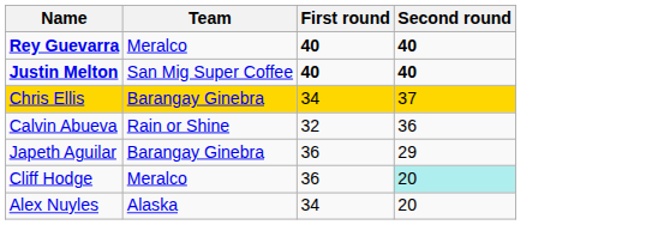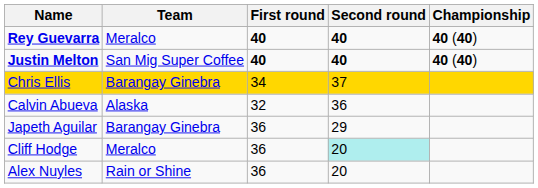 <table class=wikitable>
 <tr>
 <th>Name</th>
 <th>Team</th>
 <th>First round</th>
 <th>Second round</th>
+<th>Championship</th>
 </tr>
 <tr>
 <td><strong><a href='#'>Rey Guevarra</a></strong></td>
 <td><a href='#'>Meralco</a></td>
 <td><strong>40</strong></td>
 <td><strong>40</strong></td>
+<td><strong>40</strong> (<strong>40</strong>)</td>
 </tr>
 <tr>
 <td><strong><a href='#'>Justin Melton</a></strong></td>
 <td><a href='#'>San Mig Super Coffee</a></td>
 <td><strong>40</strong></td>
 <td><strong>40</strong></td>
+<td><strong>40</strong> (<strong>40</strong>)</td>
 </tr>
 <tr bgcolor=#FFD700>
 <td><a href='#'>Chris Ellis</a></td>
 <td><a href='#'>Barangay Ginebra</a></td>
 <td>34</td>
 <td>37</td>
+<td></td>
 </tr>
 <tr>
 <td><a href='#'>Calvin Abueva</a></td>
-<td><a href='#'>Rain or Shine</a></td>
+<td><a href='#'>Alaska</a></td>
 <td>32</td>
 <td>36</td>
+<td></td>
 </tr>
 <tr>
 <td><a href='#'>Japeth Aguilar</a></td>
 <td><a href='#'>Barangay Ginebra</a></td>
 <td>36</td>
 <td>29</td>
+<td></td>
 </tr>
 <tr>
 <td><a href='#'>Cliff Hodge</a></td>
 <td><a href='#'>Meralco</a></td>
 <td>36</td>
 <td style="background: paleturquoise;">20</td>
+<td></td>
 </tr>
 <tr>
 <td><a href='#'>Alex Nuyles</a></td>
-<td><a href='#'>Alaska</a></td>
-<td>34</td>
+<td><a href='#'>Rain or Shine</a></td>
+<td>36</td>
 <td>20</td>
+<td></td>
 </tr>
 </table>
